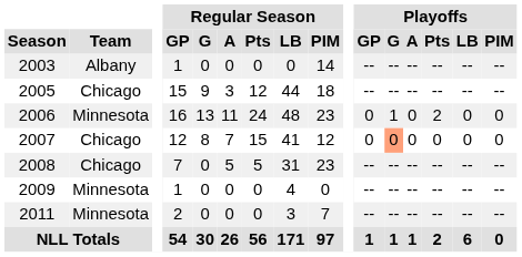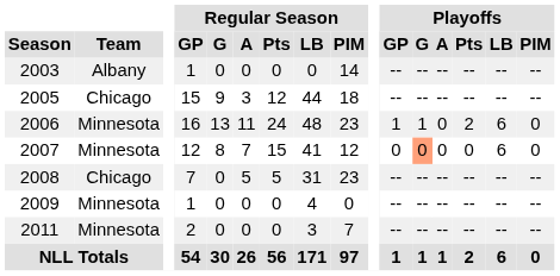 <table BORDER="0" CELLPADDING="3" CELLSPACING="0">
 <tr ALIGN="center" bgcolor="#e0e0e0">
 <th colspan="2" bgcolor="#ffffff"> </th>
 <th rowspan="99" bgcolor="#ffffff"> </th>
 <th colspan="6">Regular Season</th>
 <th rowspan="99" bgcolor="#ffffff"> </th>
 <th colspan="6">Playoffs</th>
 </tr>
 <tr ALIGN="center" bgcolor="#e0e0e0">
 <th>Season</th>
 <th>Team</th>
 <th>GP</th>
 <th>G</th>
 <th>A</th>
 <th>Pts</th>
 <th>LB</th>
 <th>PIM</th>
 <th>GP</th>
 <th>G</th>
 <th>A</th>
 <th>Pts</th>
 <th>LB</th>
 <th>PIM</th>
 </tr>
 <tr ALIGN="center" bgcolor="#f0f0f0">
 <td>2003</td>
 <td>Albany</td>
 <td>1</td>
 <td>0</td>
 <td>0</td>
 <td>0</td>
 <td>0</td>
 <td>14</td>
 <td>--</td>
 <td>--</td>
 <td>--</td>
 <td>--</td>
 <td>--</td>
 <td>--</td>
 </tr>
 <tr ALIGN="center">
 <td>2005</td>
 <td>Chicago</td>
 <td>15</td>
 <td>9</td>
 <td>3</td>
 <td>12</td>
 <td>44</td>
 <td>18</td>
 <td>--</td>
 <td>--</td>
 <td>--</td>
 <td>--</td>
 <td>--</td>
 <td>--</td>
 </tr>
 <tr ALIGN="center" bgcolor="#f0f0f0">
 <td>2006</td>
 <td>Minnesota</td>
 <td>16</td>
 <td>13</td>
 <td>11</td>
 <td>24</td>
 <td>48</td>
 <td>23</td>
-<td>0</td>
+<td>1</td>
 <td>1</td>
 <td>0</td>
 <td>2</td>
-<td>0</td>
+<td>6</td>
 <td>0</td>
 </tr>
 <tr ALIGN="center">
 <td>2007</td>
-<td>Chicago</td>
+<td>Minnesota</td>
 <td>12</td>
 <td>8</td>
 <td>7</td>
 <td>15</td>
 <td>41</td>
 <td>12</td>
 <td>0</td>
 <td style="background: lightsalmon;">0</td>
 <td>0</td>
 <td>0</td>
-<td>0</td>
+<td>6</td>
 <td>0</td>
 </tr>
 <tr ALIGN="center" bgcolor="#f0f0f0">
 <td>2008</td>
 <td>Chicago</td>
 <td>7</td>
 <td>0</td>
 <td>5</td>
 <td>5</td>
 <td>31</td>
 <td>23</td>
 <td>--</td>
 <td>--</td>
 <td>--</td>
 <td>--</td>
 <td>--</td>
 <td>--</td>
 </tr>
 <tr ALIGN="center">
 <td>2009</td>
 <td>Minnesota</td>
 <td>1</td>
 <td>0</td>
 <td>0</td>
 <td>0</td>
 <td>4</td>
 <td>0</td>
 <td>--</td>
 <td>--</td>
 <td>--</td>
 <td>--</td>
 <td>--</td>
 <td>--</td>
 </tr>
 <tr ALIGN="center" bgcolor="#f0f0f0">
 <td>2011</td>
 <td>Minnesota</td>
 <td>2</td>
 <td>0</td>
 <td>0</td>
 <td>0</td>
 <td>3</td>
 <td>7</td>
 <td>--</td>
 <td>--</td>
 <td>--</td>
 <td>--</td>
 <td>--</td>
 <td>--</td>
 </tr>
 <tr ALIGN="center" bgcolor="#e0e0e0">
 <th colspan="2">NLL Totals</th>
 <th>54</th>
 <th>30</th>
 <th>26</th>
 <th>56</th>
 <th>171</th>
 <th>97</th>
 <th>1</th>
 <th>1</th>
 <th>1</th>
 <th>2</th>
 <th>6</th>
 <th>0</th>
 </tr>
 </table>
